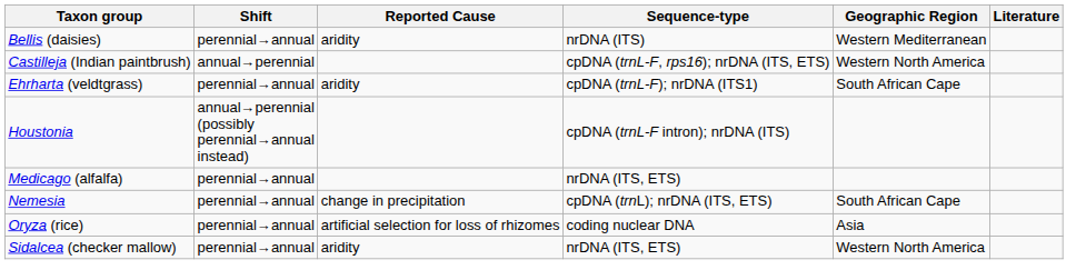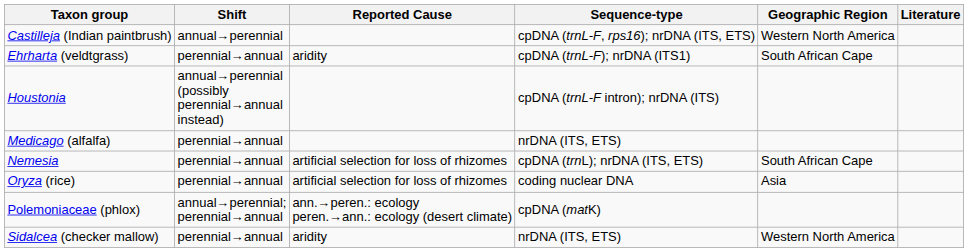 <table class="wikitable">
 <tr>
 <th>Taxon group</th>
 <th>Shift</th>
 <th>Reported Cause</th>
 <th>Sequence-type</th>
 <th>Geographic Region</th>
 <th>Literature</th>
-</tr>
-<tr>
-<td><em><a href='#'>Bellis</a></em> (daisies)</td>
-<td>perennial→annual</td>
-<td>aridity</td>
-<td>nrDNA (ITS)</td>
-<td>Western Mediterranean</td>
-<td></td>
 </tr>
 <tr>
 <td><em><a href='#'>Castilleja</a></em> (Indian paintbrush)</td>
 <td>annual→perennial</td>
 <td></td>
 <td>cpDNA (<em>trnL-F</em>, <em>rps16</em>); nrDNA (ITS, ETS)</td>
 <td>Western North America</td>
 <td></td>
 </tr>
 <tr>
 <td><em><a href='#'>Ehrharta</a></em> (veldtgrass)</td>
 <td>perennial→annual</td>
 <td>aridity</td>
 <td>cpDNA (<em>trnL-F</em>); nrDNA (ITS1)</td>
 <td>South African Cape</td>
 <td></td>
 </tr>
 <tr>
 <td><em><a href='#'>Houstonia</a></em></td>
 <td>annual→perennial<br>(possibly<br>perennial→annual<br>instead)</td>
 <td></td>
 <td>cpDNA (<em>trnL-F</em> intron); nrDNA (ITS)</td>
 <td></td>
 <td></td>
 </tr>
 <tr>
 <td><em><a href='#'>Medicago</a></em> (alfalfa)</td>
 <td>perennial→annual</td>
 <td></td>
 <td>nrDNA (ITS, ETS)</td>
 <td></td>
 <td></td>
 </tr>
 <tr>
 <td><em><a href='#'>Nemesia</a></em></td>
 <td>perennial→annual</td>
-<td>change in precipitation</td>
+<td>artificial selection for loss of rhizomes</td>
 <td>cpDNA (<em>trn</em>L); nrDNA (ITS, ETS)</td>
 <td>South African Cape</td>
 <td></td>
 </tr>
 <tr>
 <td><em><a href='#'>Oryza</a></em> (rice)</td>
 <td>perennial→annual</td>
 <td>artificial selection for loss of rhizomes</td>
 <td>coding nuclear DNA</td>
 <td>Asia</td>
 <td></td>
 </tr>
 <tr>
+<td><a href='#'>Polemoniaceae</a> (phlox)</td>
+<td>annual→perennial;<br>perennial→annual</td>
+<td>ann.→peren.: ecology<br>peren.→ann.: ecology (desert climate)</td>
+<td>cpDNA (<em>mat</em>K)</td>
+<td></td>
+<td></td>
+</tr>
+<tr>
 <td><em><a href='#'>Sidalcea</a></em> (checker mallow)</td>
 <td>perennial→annual</td>
 <td>aridity</td>
 <td>nrDNA (ITS, ETS)</td>
 <td>Western North America</td>
 <td></td>
 </tr>
 </table>
